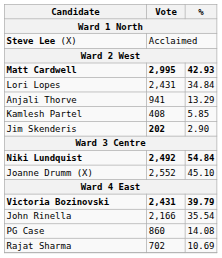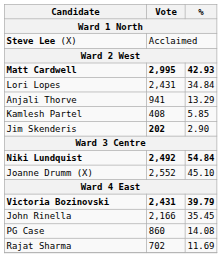 <table class="wikitable">
 <tr>
 <th bgcolor="#DDDDFF" width="200px">Candidate</th>
 <th bgcolor="#DDDDFF" width="50px">Vote</th>
 <th bgcolor="#DDDDFF" width="30px">%</th>
 </tr>
 <tr>
 <th colspan="3">Ward 1 North</th>
 </tr>
 <tr>
 <td><strong>Steve Lee</strong> (X)</td>
 <td colspan="2">Acclaimed</td>
 </tr>
 <tr>
 <th colspan="3">Ward 2 West</th>
 </tr>
 <tr>
 <td><strong>Matt Cardwell</strong></td>
 <td><strong>2,995</strong></td>
 <td><strong>42.93</strong></td>
 </tr>
 <tr>
 <td>Lori Lopes</td>
 <td>2,431</td>
 <td>34.84</td>
 </tr>
 <tr>
 <td>Anjali Thorve</td>
 <td>941</td>
 <td>13.29</td>
 </tr>
 <tr>
 <td>Kamlesh Partel</td>
 <td>408</td>
 <td>5.85</td>
 </tr>
 <tr>
 <td>Jim Skenderis</td>
 <td><strong>202</strong></td>
 <td>2.90</td>
 </tr>
 <tr>
 <th colspan="3">Ward 3 Centre</th>
 </tr>
 <tr>
 <td><strong>Niki Lundquist</strong></td>
 <td><strong>2,492</strong></td>
 <td><strong>54.84</strong></td>
 </tr>
 <tr>
 <td>Joanne Drumm (X)</td>
 <td>2,552</td>
 <td>45.10</td>
 </tr>
 <tr>
 <th colspan="3">Ward 4 East</th>
 </tr>
 <tr>
 <td><strong>Victoria Bozinovski</strong></td>
 <td><strong>2,431</strong></td>
 <td><strong>39.79</strong></td>
 </tr>
 <tr>
 <td>John Rinella</td>
 <td>2,166</td>
-<td>35.54</td>
+<td>35.45</td>
 </tr>
 <tr>
 <td>PG Case</td>
 <td>860</td>
 <td>14.08</td>
 </tr>
 <tr>
 <td>Rajat Sharma</td>
 <td>702</td>
-<td>10.69</td>
+<td>11.69</td>
 </tr>
 <tr>
 </tr>
 </table>
